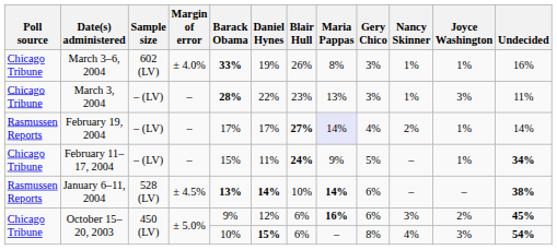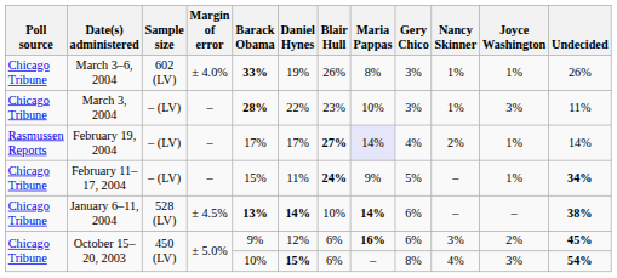 <table class="wikitable" style="font-size:90%;text-align:center;">
 <tr style="vertical-align:bottom">
 <th>Poll source</th>
 <th>Date(s)<br>administered</th>
 <th>Sample<br>size</th>
 <th>Margin<br>of error</th>
 <th style="width:75px;">Barack<br>Obama</th>
 <th style="width:75px;">Daniel<br>Hynes</th>
 <th style="width:75px;">Blair<br>Hull</th>
 <th style="width:75px;">Maria<br>Pappas</th>
 <th style="width:75px;">Gery<br>Chico</th>
 <th style="width:75px;">Nancy<br>Skinner</th>
 <th style="width:75px;">Joyce<br>Washington</th>
 <th>Undecided</th>
 </tr>
 <tr>
 <td style="text-align:left;"><a href='#'>Chicago Tribune</a></td>
 <td>March 3–6, 2004</td>
 <td>602 (LV)</td>
 <td>± 4.0%</td>
 <td><strong>33%</strong></td>
 <td>19%</td>
 <td>26%</td>
 <td>8%</td>
 <td>3%</td>
 <td>1%</td>
 <td>1%</td>
-<td>16%</td>
+<td>26%</td>
 </tr>
 <tr>
 <td style="text-align:left;"><a href='#'>Chicago Tribune</a></td>
 <td>March 3, 2004</td>
 <td>– (LV)</td>
 <td>–</td>
 <td><strong>28%</strong></td>
 <td>22%</td>
 <td>23%</td>
-<td>13%</td>
+<td>10%</td>
 <td>3%</td>
 <td>1%</td>
 <td>3%</td>
 <td>11%</td>
 </tr>
 <tr>
 <td style="text-align:left;"><a href='#'>Rasmussen Reports</a></td>
 <td>February 19, 2004</td>
 <td>– (LV)</td>
 <td>–</td>
 <td>17%</td>
 <td>17%</td>
 <td><strong>27%</strong></td>
 <td style="background: lavender;">14%</td>
 <td>4%</td>
 <td>2%</td>
 <td>1%</td>
 <td>14%</td>
 </tr>
 <tr>
 <td style="text-align:left;"><a href='#'>Chicago Tribune</a></td>
 <td>February 11–17, 2004</td>
 <td>– (LV)</td>
 <td>–</td>
 <td>15%</td>
 <td>11%</td>
 <td><strong>24%</strong></td>
 <td>9%</td>
 <td>5%</td>
 <td>–</td>
 <td>1%</td>
 <td><strong>34%</strong></td>
 </tr>
 <tr>
-<td style="text-align:left;"><a href='#'>Rasmussen Reports</a></td>
+<td style="text-align:left;"><a href='#'>Chicago Tribune</a></td>
 <td>January 6–11, 2004</td>
 <td>528 (LV)</td>
 <td>± 4.5%</td>
 <td><strong>13%</strong></td>
 <td><strong>14%</strong></td>
 <td>10%</td>
 <td><strong>14%</strong></td>
 <td>6%</td>
 <td>–</td>
 <td>–</td>
 <td><strong>38%</strong></td>
 </tr>
 <tr>
 <td style="text-align:left;" rowspan="2"><a href='#'>Chicago Tribune</a></td>
 <td rowspan="2">October 15–20, 2003</td>
 <td rowspan="2">450 (LV)</td>
 <td rowspan="2">± 5.0%</td>
 <td>9%</td>
 <td>12%</td>
 <td>6%</td>
 <td><strong>16%</strong></td>
 <td>6%</td>
 <td>3%</td>
 <td>2%</td>
 <td><strong>45%</strong></td>
 </tr>
 <tr>
 <td>10%</td>
 <td><strong>15%</strong></td>
 <td>6%</td>
 <td>–</td>
 <td>8%</td>
 <td>4%</td>
 <td>3%</td>
 <td><strong>54%</strong></td>
 </tr>
 </table>
